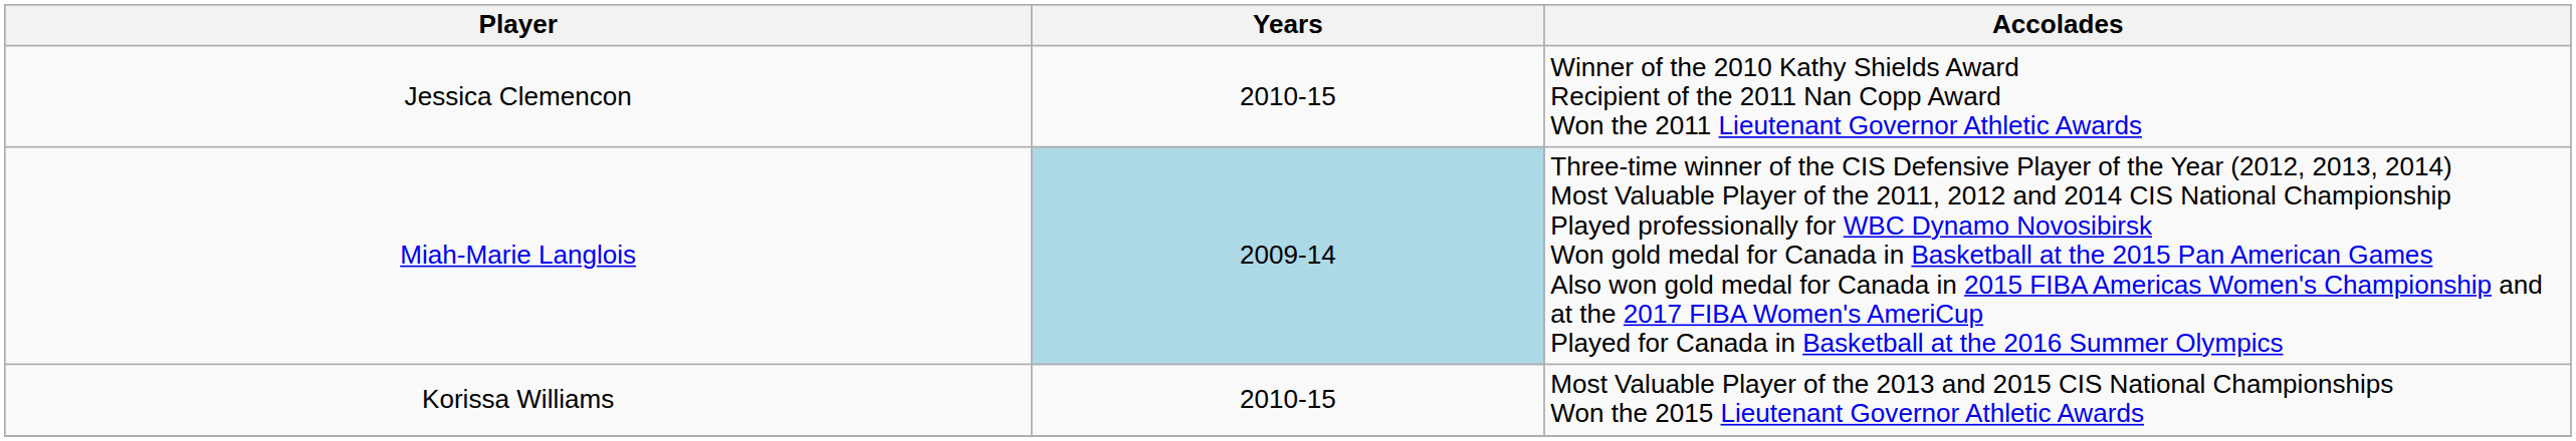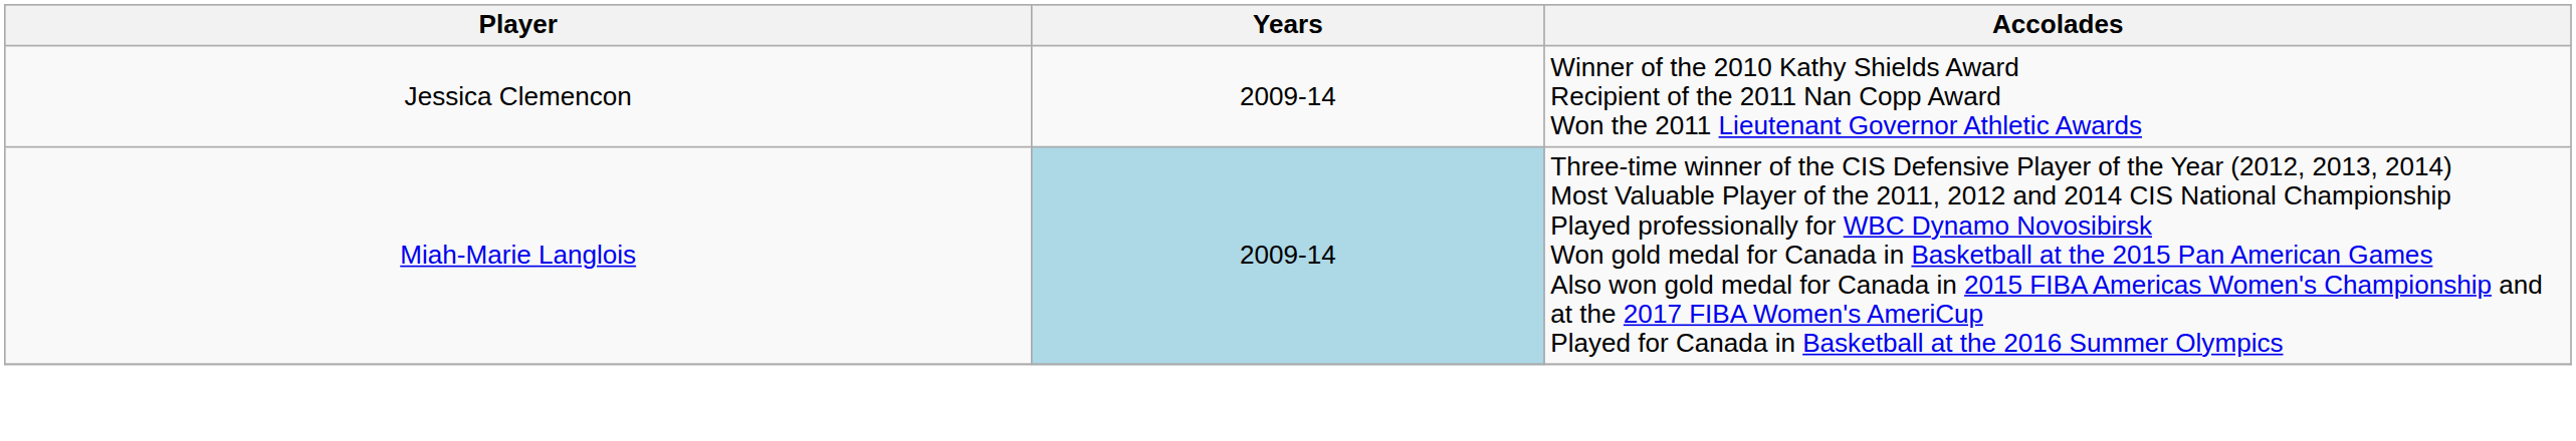 <table class="wikitable" style="text-align:center">
 <tr>
 <th>Player</th>
 <th style="width: 20%;">Years</th>
 <th style="width: 40%;">Accolades</th>
 </tr>
 <tr>
 <td>Jessica Clemencon</td>
-<td>2010-15</td>
+<td>2009-14</td>
 <td style="text-align:left;">Winner of the 2010 Kathy Shields Award<br>Recipient of the 2011 Nan Copp Award<br>Won the 2011 <a href='#'>Lieutenant Governor Athletic Awards</a></td>
 </tr>
 <tr>
 <td><a href='#'>Miah-Marie Langlois</a></td>
 <td style="background: lightblue;">2009-14</td>
 <td style="text-align:left;">Three-time winner of the CIS Defensive Player of the Year (2012, 2013, 2014)<br>Most Valuable Player of the 2011, 2012 and 2014 CIS National Championship<br>Played professionally for <a href='#'>WBC Dynamo Novosibirsk</a><br>Won gold medal for Canada in <a href='#'>Basketball at the 2015 Pan American Games</a><br>Also won gold medal for Canada in <a href='#'>2015 FIBA Americas Women's Championship</a> and at the <a href='#'>2017 FIBA Women's AmeriCup</a><br>Played for Canada in <a href='#'>Basketball at the 2016 Summer Olympics</a></td>
 </tr>
 <tr>
-<td>Korissa Williams</td>
-<td>2010-15</td>
-<td style="text-align:left;">Most Valuable Player of the 2013 and 2015 CIS National Championships<br>Won the 2015 <a href='#'>Lieutenant Governor Athletic Awards</a></td>
-</tr>
-<tr>
 </tr>
 </table>
